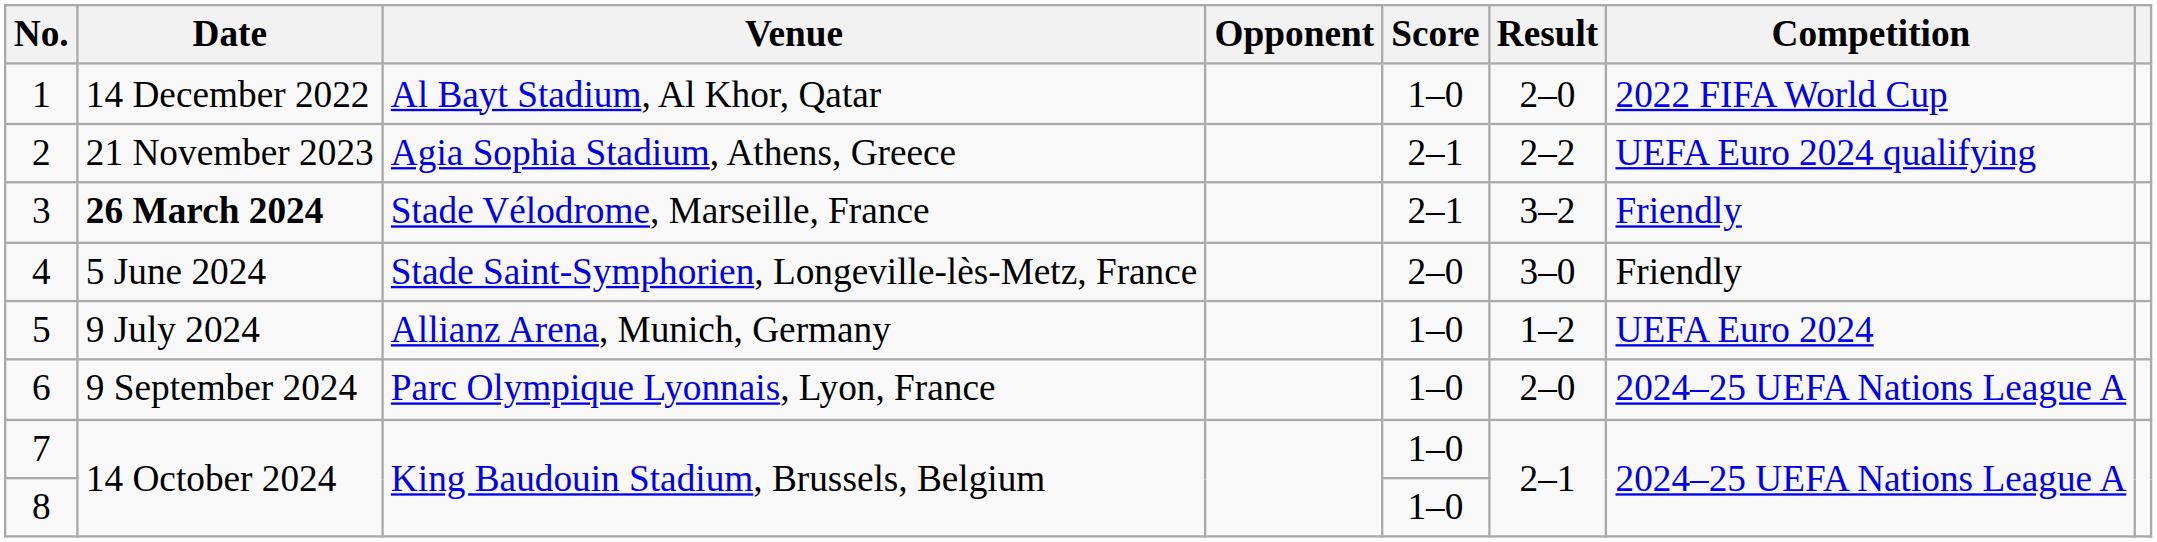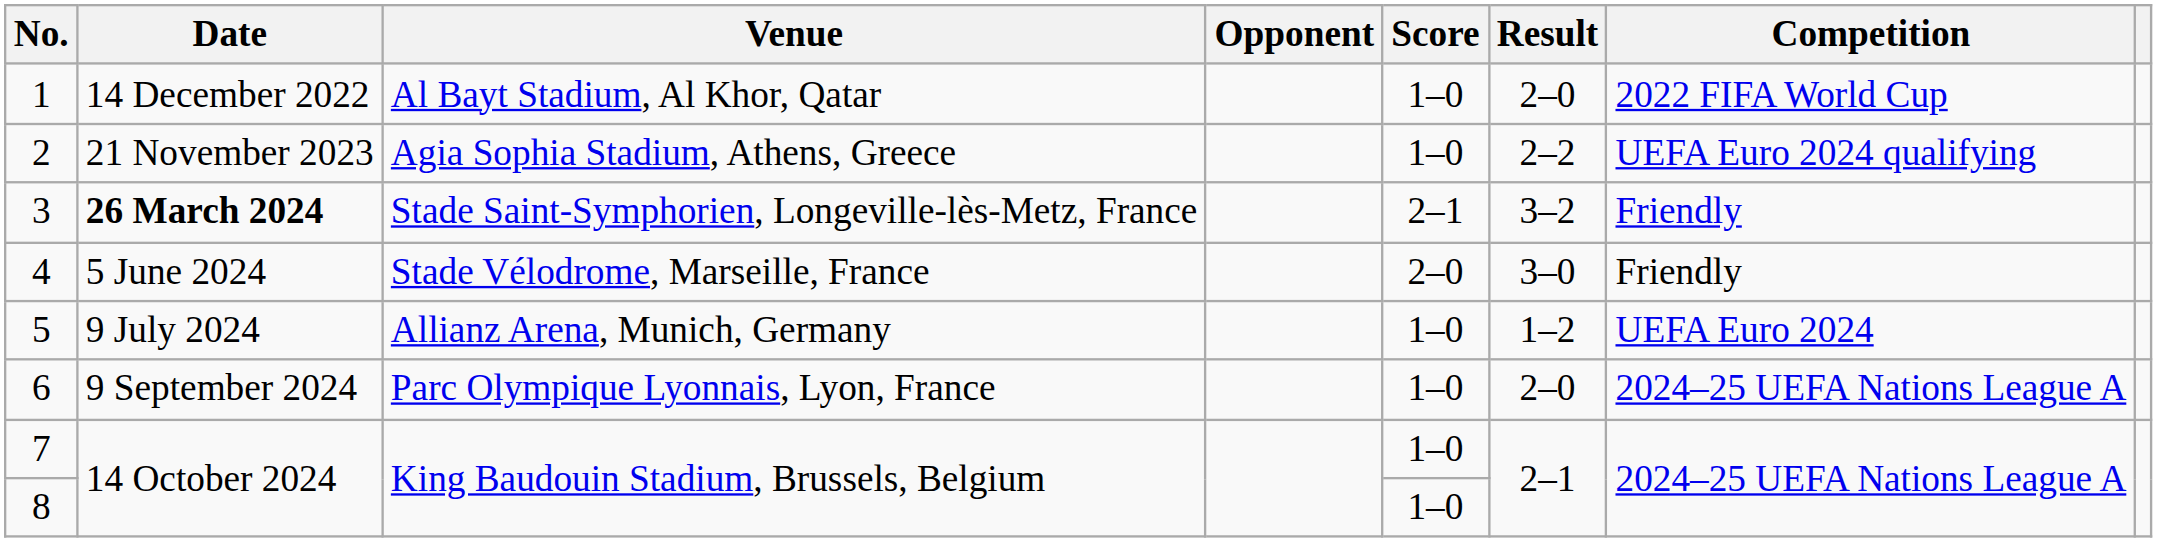 <table class="wikitable sortable">
 <tr>
 <th scope="col">No.</th>
 <th scope="col">Date</th>
 <th scope="col">Venue</th>
 <th scope="col">Opponent</th>
 <th scope="col">Score</th>
 <th scope="col">Result</th>
 <th scope="col">Competition</th>
 <th scope="col" class="unsortable"></th>
 </tr>
 <tr>
 <td style="text-align: center;">1</td>
 <td>14 December 2022</td>
 <td><a href='#'>Al Bayt Stadium</a>, Al Khor, Qatar</td>
 <td></td>
 <td style="text-align: center;">1–0</td>
 <td style="text-align: center;">2–0</td>
 <td><a href='#'>2022 FIFA World Cup</a></td>
 <td style="text-align: center;"></td>
 </tr>
 <tr>
 <td style="text-align: center;">2</td>
 <td>21 November 2023</td>
 <td><a href='#'>Agia Sophia Stadium</a>, Athens, Greece</td>
 <td></td>
-<td style="text-align: center;">2–1</td>
+<td style="text-align: center;">1–0</td>
 <td style="text-align: center;">2–2</td>
 <td><a href='#'>UEFA Euro 2024 qualifying</a></td>
 <td style="text-align: center;"></td>
 </tr>
 <tr>
 <td style="text-align: center;">3</td>
 <td><strong>26 March 2024</strong></td>
-<td><a href='#'>Stade Vélodrome</a>, Marseille, France</td>
+<td><a href='#'>Stade Saint-Symphorien</a>, Longeville-lès-Metz, France</td>
 <td></td>
 <td style="text-align: center;">2–1</td>
 <td style="text-align: center;">3–2</td>
 <td><a href='#'>Friendly</a></td>
 <td style="text-align: center;"></td>
 </tr>
 <tr>
 <td style="text-align: center;">4</td>
 <td>5 June 2024</td>
-<td><a href='#'>Stade Saint-Symphorien</a>, Longeville-lès-Metz, France</td>
+<td><a href='#'>Stade Vélodrome</a>, Marseille, France</td>
 <td></td>
 <td style="text-align: center;">2–0</td>
 <td style="text-align: center;">3–0</td>
 <td>Friendly</td>
 <td style="text-align: center;"></td>
 </tr>
 <tr>
 <td style="text-align: center;">5</td>
 <td>9 July 2024</td>
 <td><a href='#'>Allianz Arena</a>, Munich, Germany</td>
 <td></td>
 <td style="text-align: center;">1–0</td>
 <td style="text-align: center;">1–2</td>
 <td><a href='#'>UEFA Euro 2024</a></td>
 <td style="text-align: center;"></td>
 </tr>
 <tr>
 <td style="text-align: center;">6</td>
 <td>9 September 2024</td>
 <td><a href='#'>Parc Olympique Lyonnais</a>, Lyon, France</td>
 <td></td>
 <td style="text-align: center;">1–0</td>
 <td style="text-align: center;">2–0</td>
 <td><a href='#'>2024–25 UEFA Nations League A</a></td>
 <td style="text-align: center;"></td>
 </tr>
 <tr>
 <td style="text-align: center;">7</td>
 <td rowspan="2">14 October 2024</td>
 <td rowspan="2"><a href='#'>King Baudouin Stadium</a>, Brussels, Belgium</td>
 <td rowspan="2"></td>
 <td style="text-align: center;">1–0</td>
 <td rowspan="2" style="text-align: center;">2–1</td>
 <td rowspan="2"><a href='#'>2024–25 UEFA Nations League A</a></td>
 <td rowspan="2" style="text-align: center;"></td>
 </tr>
 <tr>
 <td style="text-align: center;">8</td>
 <td style="text-align: center;">1–0</td>
 </tr>
 </table>
